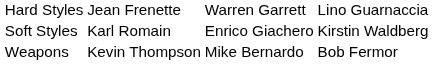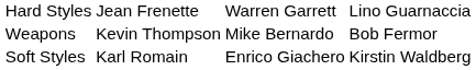 <table>
 <tr>
 <td>Hard Styles</td>
 <td>Jean Frenette </td>
 <td>Warren Garrett </td>
 <td>Lino Guarnaccia </td>
 </tr>
 <tr>
+<td>Weapons</td>
+<td>Kevin Thompson </td>
+<td>Mike Bernardo </td>
+<td>Bob Fermor </td>
+</tr>
+<tr>
 <td>Soft Styles</td>
 <td>Karl Romain </td>
 <td>Enrico Giachero </td>
 <td>Kirstin Waldberg </td>
 </tr>
 <tr>
-<td>Weapons</td>
-<td>Kevin Thompson </td>
-<td>Mike Bernardo </td>
-<td>Bob Fermor </td>
-</tr>
-<tr>
 </tr>
 </table>
